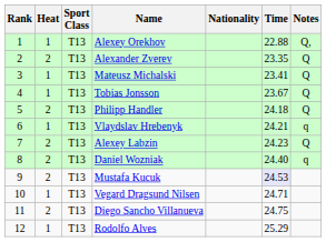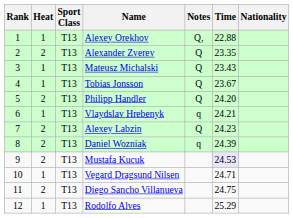 <table class="wikitable sortable" style="text-align:center">
 <tr>
 <th>Rank</th>
 <th>Heat</th>
 <th>Sport<br>Class</th>
 <th>Name</th>
+<th>Notes</th>
+<th>Time</th>
 <th>Nationality</th>
-<th>Time</th>
-<th>Notes</th>
 </tr>
 <tr bgcolor=ccffcc>
 <td>1</td>
 <td>1</td>
 <td>T13</td>
 <td align=left><a href='#'>Alexey Orekhov</a></td>
+<td>Q, </td>
+<td>22.88</td>
 <td align=left></td>
-<td>22.88</td>
-<td>Q, </td>
 </tr>
 <tr bgcolor=ccffcc>
 <td>2</td>
 <td>2</td>
 <td>T13</td>
 <td align=left><a href='#'>Alexander Zverev</a></td>
+<td>Q</td>
+<td>23.35</td>
 <td align=left></td>
-<td>23.35</td>
-<td>Q</td>
 </tr>
 <tr bgcolor=ccffcc>
 <td>3</td>
 <td>1</td>
 <td>T13</td>
 <td align=left><a href='#'>Mateusz Michalski</a></td>
+<td>Q</td>
+<td>23.43</td>
 <td align=left></td>
-<td>23.41</td>
-<td>Q</td>
 </tr>
 <tr bgcolor=ccffcc>
 <td>4</td>
 <td>1</td>
 <td>T13</td>
 <td align=left><a href='#'>Tobias Jonsson</a></td>
+<td>Q</td>
+<td>23.67</td>
 <td align=left></td>
-<td>23.67</td>
-<td>Q</td>
 </tr>
 <tr bgcolor=ccffcc>
 <td>5</td>
 <td>2</td>
 <td>T13</td>
 <td align=left><a href='#'>Philipp Handler</a></td>
+<td>Q</td>
+<td>24.20</td>
 <td align=left></td>
-<td>24.18</td>
-<td>Q</td>
 </tr>
 <tr bgcolor=ccffcc>
 <td>6</td>
 <td>1</td>
 <td>T13</td>
 <td align=left><a href='#'>Vlaydslav Hrebenyk</a></td>
+<td>q</td>
+<td>24.21</td>
 <td align=left></td>
-<td>24.21</td>
-<td>q</td>
 </tr>
 <tr bgcolor=ccffcc>
 <td>7</td>
 <td>2</td>
 <td>T13</td>
 <td align=left><a href='#'>Alexey Labzin</a></td>
+<td>Q</td>
+<td>24.23</td>
 <td align=left></td>
-<td>24.23</td>
-<td>Q</td>
 </tr>
 <tr bgcolor=ccffcc>
 <td>8</td>
 <td>2</td>
 <td>T13</td>
 <td align=left><a href='#'>Daniel Wozniak</a></td>
+<td>q</td>
+<td>24.39</td>
 <td align=left></td>
-<td>24.40</td>
-<td>q</td>
 </tr>
 <tr>
 <td>9</td>
 <td>2</td>
 <td>T13</td>
 <td align=left><a href='#'>Mustafa Kucuk</a></td>
+<td></td>
+<td style="background: lavender;">24.53</td>
 <td align=left></td>
-<td style="background: lavender;">24.53</td>
-<td></td>
 </tr>
 <tr>
 <td>10</td>
 <td>1</td>
 <td>T13</td>
 <td align=left><a href='#'>Vegard Dragsund Nilsen</a></td>
+<td></td>
+<td>24.71</td>
 <td align=left></td>
-<td>24.71</td>
-<td></td>
 </tr>
 <tr>
 <td>11</td>
 <td>2</td>
 <td>T13</td>
 <td align=left><a href='#'>Diego Sancho Villanueva</a></td>
+<td></td>
+<td>24.75</td>
 <td align=left></td>
-<td>24.75</td>
-<td></td>
 </tr>
 <tr>
 <td>12</td>
 <td>1</td>
 <td>T13</td>
 <td align=left><a href='#'>Rodolfo Alves</a></td>
+<td></td>
+<td>25.29</td>
 <td align=left></td>
-<td>25.29</td>
-<td></td>
 </tr>
 </table>
